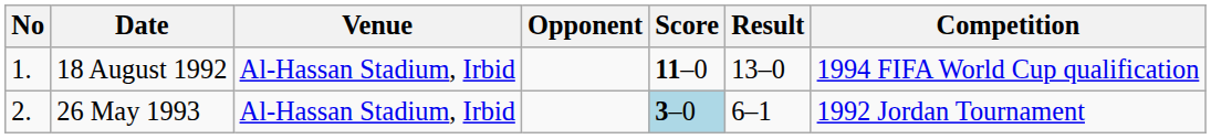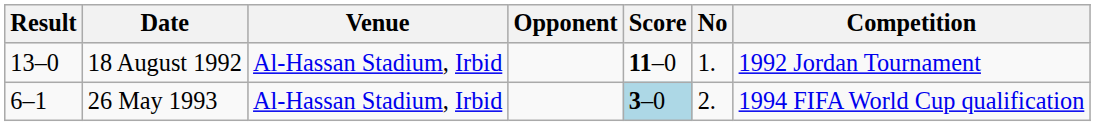 <table class="wikitable" style="font-size:100%;">
 <tr>
-<th>No</th>
+<th>Result</th>
 <th>Date</th>
 <th>Venue</th>
 <th>Opponent</th>
 <th>Score</th>
-<th>Result</th>
+<th>No</th>
 <th>Competition</th>
 </tr>
 <tr>
-<td>1.</td>
+<td>13–0</td>
 <td>18 August 1992</td>
 <td><a href='#'>Al-Hassan Stadium</a>, <a href='#'>Irbid</a></td>
 <td></td>
 <td><strong>11</strong>–0</td>
-<td>13–0</td>
-<td><a href='#'>1994 FIFA World Cup qualification</a></td>
+<td>1.</td>
+<td><a href='#'>1992 Jordan Tournament</a></td>
 </tr>
 <tr>
-<td>2.</td>
+<td>6–1</td>
 <td>26 May 1993</td>
 <td><a href='#'>Al-Hassan Stadium</a>, <a href='#'>Irbid</a></td>
 <td></td>
 <td style="background: lightblue;"><strong>3</strong>–0</td>
-<td>6–1</td>
-<td><a href='#'>1992 Jordan Tournament</a></td>
+<td>2.</td>
+<td><a href='#'>1994 FIFA World Cup qualification</a></td>
 </tr>
 </table>
